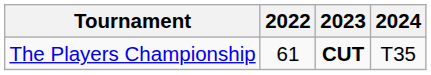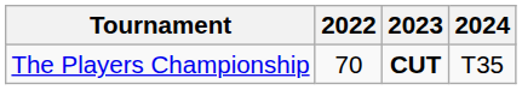 <table class="wikitable" style="font-size:95%;text-align:center;">
 <tr>
 <th>Tournament</th>
 <th>2022</th>
 <th>2023</th>
 <th>2024</th>
 </tr>
 <tr>
 <td align=left><a href='#'>The Players Championship</a></td>
-<td>61</td>
+<td>70</td>
 <td><strong>CUT</strong></td>
 <td>T35</td>
 </tr>
 </table>
